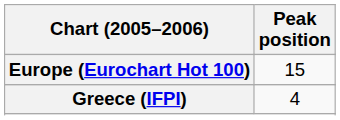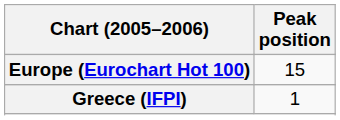 <table class="wikitable sortable plainrowheaders" style="text-align:center">
 <tr>
 <th>Chart (2005–2006)</th>
 <th>Peak<br>position</th>
 </tr>
 <tr>
 </tr>
 <tr>
 <th scope="row">Europe (<a href='#'>Eurochart Hot 100</a>)</th>
 <td>15</td>
 </tr>
 <tr>
 </tr>
 <tr>
 </tr>
 <tr>
 <th scope="row">Greece (<a href='#'>IFPI</a>)</th>
-<td>4</td>
+<td>1</td>
 </tr>
 <tr>
 </tr>
 <tr>
 </tr>
 <tr>
 </tr>
 <tr>
 </tr>
 <tr>
 </tr>
 <tr>
 </tr>
 <tr>
 </tr>
 <tr>
 </tr>
 <tr>
 </tr>
 <tr>
 </tr>
 <tr>
 </tr>
 <tr>
 </tr>
 <tr>
 </tr>
 </table>
